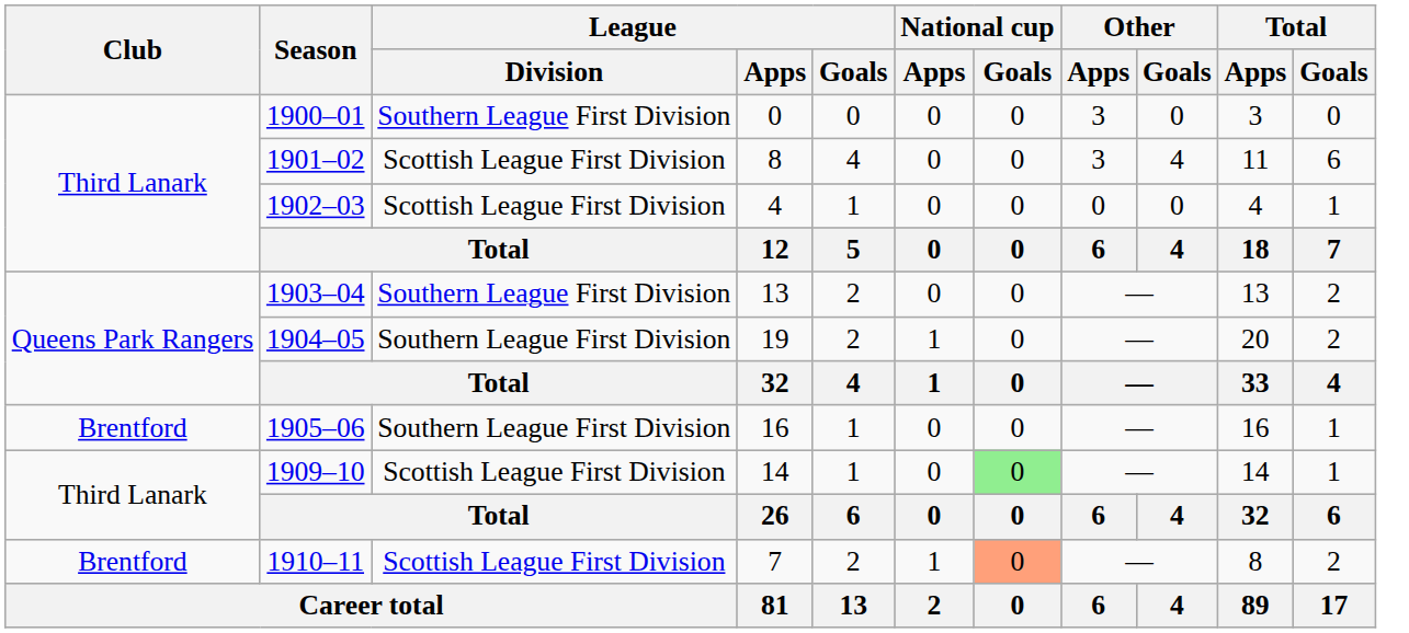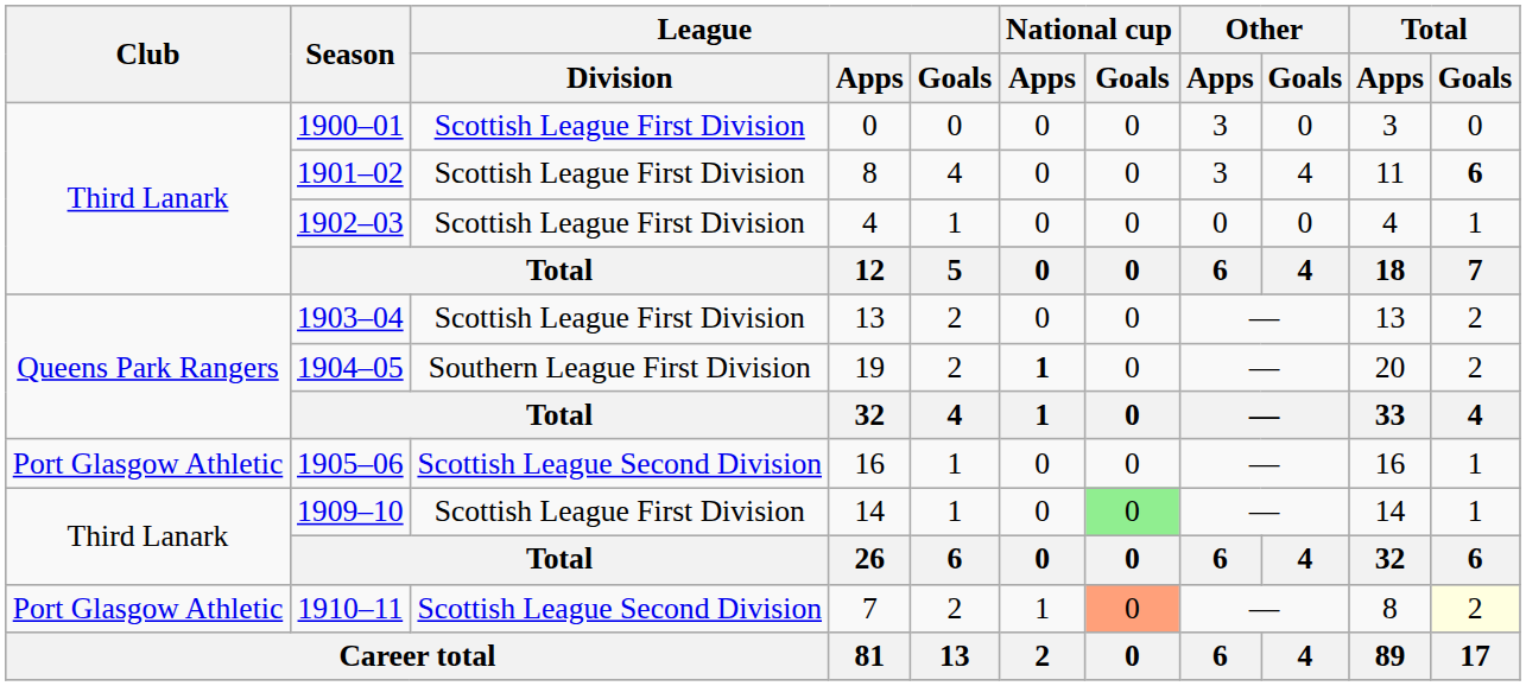 <table class="wikitable" style="text-align: center;">
 <tr>
 <th rowspan="2">Club</th>
 <th rowspan="2">Season</th>
 <th colspan="3">League</th>
 <th colspan="2">National cup</th>
 <th colspan="2">Other</th>
 <th colspan="2">Total</th>
 </tr>
 <tr>
 <th>Division</th>
 <th>Apps</th>
 <th>Goals</th>
 <th>Apps</th>
 <th>Goals</th>
 <th>Apps</th>
 <th>Goals</th>
 <th>Apps</th>
 <th>Goals</th>
 </tr>
 <tr>
 <td rowspan="4"><a href='#'>Third Lanark</a></td>
 <td><a href='#'>1900–01</a></td>
-<td><a href='#'>Southern League</a> First Division</td>
+<td><a href='#'>Scottish League First Division</a></td>
 <td>0</td>
 <td>0</td>
 <td>0</td>
 <td>0</td>
 <td>3</td>
 <td>0</td>
 <td>3</td>
 <td>0</td>
 </tr>
 <tr>
 <td><a href='#'>1901–02</a></td>
 <td>Scottish League First Division</td>
 <td>8</td>
 <td>4</td>
 <td>0</td>
 <td>0</td>
 <td>3</td>
 <td>4</td>
 <td>11</td>
-<td>6</td>
+<td><strong>6</strong></td>
 </tr>
 <tr>
 <td><a href='#'>1902–03</a></td>
 <td>Scottish League First Division</td>
 <td>4</td>
 <td>1</td>
 <td>0</td>
 <td>0</td>
 <td>0</td>
 <td>0</td>
 <td>4</td>
 <td>1</td>
 </tr>
 <tr>
 <th colspan="2">Total</th>
 <th>12</th>
 <th>5</th>
 <th>0</th>
 <th>0</th>
 <th>6</th>
 <th>4</th>
 <th>18</th>
 <th>7</th>
 </tr>
 <tr>
 <td rowspan="3"><a href='#'>Queens Park Rangers</a></td>
 <td><a href='#'>1903–04</a></td>
-<td><a href='#'>Southern League</a> First Division</td>
+<td>Scottish League First Division</td>
 <td>13</td>
 <td>2</td>
 <td>0</td>
 <td>0</td>
 <td colspan="2">—</td>
 <td>13</td>
 <td>2</td>
 </tr>
 <tr>
 <td><a href='#'>1904–05</a></td>
 <td>Southern League First Division</td>
 <td>19</td>
 <td>2</td>
-<td>1</td>
+<td><strong>1</strong></td>
 <td>0</td>
 <td colspan="2">—</td>
 <td>20</td>
 <td>2</td>
 </tr>
 <tr>
 <th colspan="2">Total</th>
 <th>32</th>
 <th>4</th>
 <th>1</th>
 <th>0</th>
 <th colspan="2">—</th>
 <th>33</th>
 <th>4</th>
 </tr>
 <tr>
-<td><a href='#'>Brentford</a></td>
+<td><a href='#'>Port Glasgow Athletic</a></td>
 <td><a href='#'>1905–06</a></td>
-<td>Southern League First Division</td>
+<td><a href='#'>Scottish League Second Division</a></td>
 <td>16</td>
 <td>1</td>
 <td>0</td>
 <td>0</td>
 <td colspan="2">—</td>
 <td>16</td>
 <td>1</td>
 </tr>
 <tr>
 <td rowspan="2">Third Lanark</td>
 <td><a href='#'>1909–10</a></td>
 <td>Scottish League First Division</td>
 <td>14</td>
 <td>1</td>
 <td>0</td>
 <td style="background: lightgreen;">0</td>
 <td colspan="2">—</td>
 <td>14</td>
 <td>1</td>
 </tr>
 <tr>
 <th colspan="2">Total</th>
 <th>26</th>
 <th>6</th>
 <th>0</th>
 <th>0</th>
 <th>6</th>
 <th>4</th>
 <th>32</th>
 <th>6</th>
 </tr>
 <tr>
-<td><a href='#'>Brentford</a></td>
+<td><a href='#'>Port Glasgow Athletic</a></td>
 <td><a href='#'>1910–11</a></td>
-<td><a href='#'>Scottish League First Division</a></td>
+<td><a href='#'>Scottish League Second Division</a></td>
 <td>7</td>
 <td>2</td>
 <td>1</td>
 <td style="background: lightsalmon;">0</td>
 <td colspan="2">—</td>
 <td>8</td>
-<td>2</td>
+<td style="background: lightyellow;">2</td>
 </tr>
 <tr>
 <th colspan="3">Career total</th>
 <th>81</th>
 <th>13</th>
 <th>2</th>
 <th>0</th>
 <th>6</th>
 <th>4</th>
 <th>89</th>
 <th>17</th>
 </tr>
 </table>
